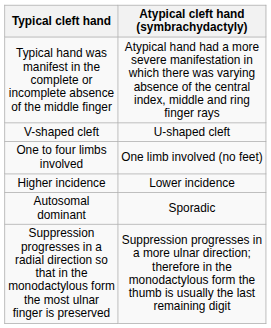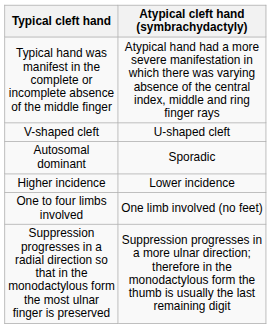 <table class="wikitable" style = "float: right; margin-left:15px; text-align:center" width="40%">
 <tr>
 <th>Typical cleft hand</th>
 <th>Atypical cleft hand (symbrachydactyly)</th>
 </tr>
 <tr>
 <td>Typical hand was manifest in the complete or incomplete absence of the middle finger</td>
 <td>Atypical hand had a more severe manifestation in which there was varying absence of the central index, middle and ring finger rays</td>
 </tr>
 <tr>
 <td>V-shaped cleft</td>
 <td>U-shaped cleft</td>
 </tr>
 <tr>
-<td>One to four limbs involved</td>
-<td>One limb involved (no feet)</td>
+<td>Autosomal dominant</td>
+<td>Sporadic</td>
 </tr>
 <tr>
 <td>Higher incidence</td>
 <td>Lower incidence</td>
 </tr>
 <tr>
-<td>Autosomal dominant</td>
-<td>Sporadic</td>
+<td>One to four limbs involved</td>
+<td>One limb involved (no feet)</td>
 </tr>
 <tr>
 <td>Suppression progresses in a radial direction so that in the monodactylous form the most ulnar finger is preserved</td>
 <td>Suppression progresses in a more ulnar direction; therefore in the monodactylous form the thumb is usually the last remaining digit</td>
 </tr>
 </table>
